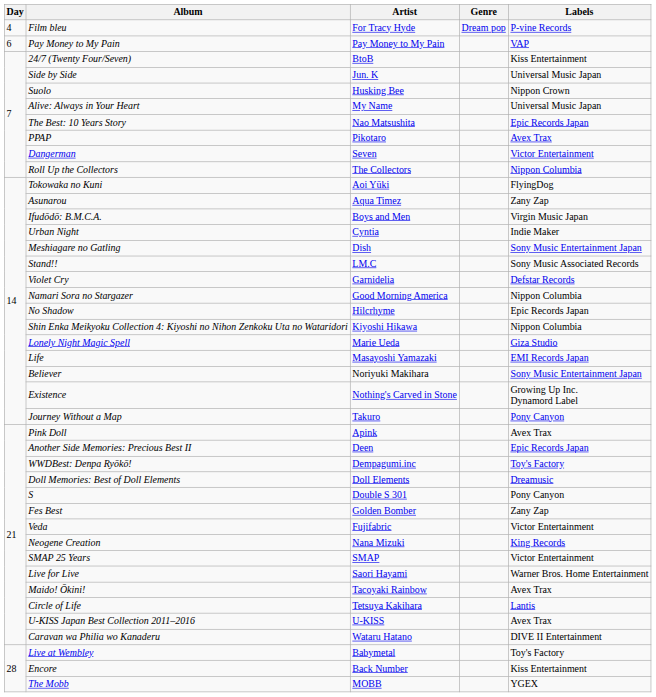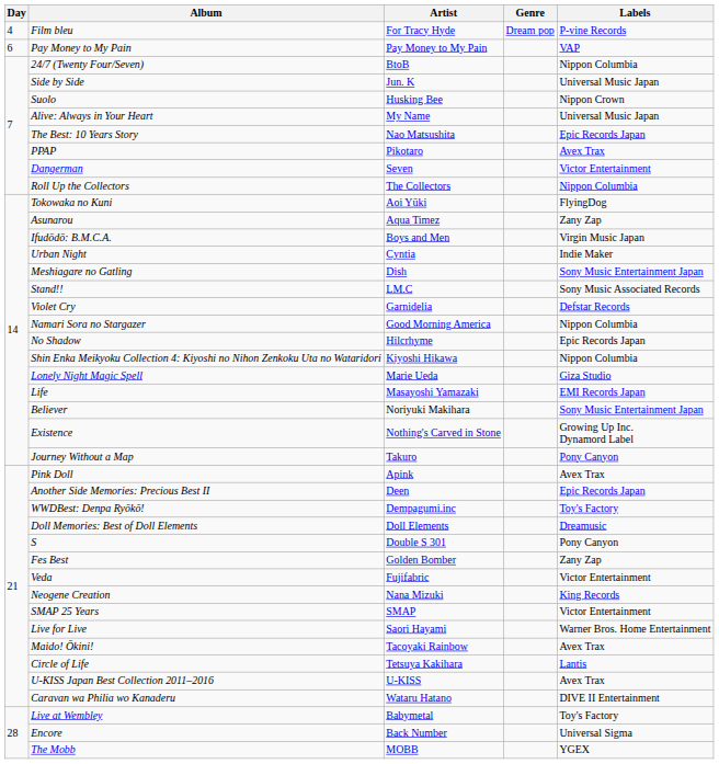 <table class="wikitable">
 <tr>
 <th>Day</th>
 <th>Album</th>
 <th>Artist</th>
 <th>Genre</th>
 <th>Labels</th>
 </tr>
 <tr>
 <td>4</td>
 <td><em>Film bleu</em></td>
 <td><a href='#'>For Tracy Hyde</a></td>
 <td><a href='#'>Dream pop</a></td>
 <td><a href='#'>P-vine Records</a></td>
 </tr>
 <tr>
 <td>6</td>
 <td><em>Pay Money to My Pain</em></td>
 <td><a href='#'>Pay Money to My Pain</a></td>
 <td></td>
 <td><a href='#'>VAP</a></td>
 </tr>
 <tr>
 <td rowspan="8">7</td>
 <td><em>24/7 (Twenty Four/Seven)</em></td>
 <td><a href='#'>BtoB</a></td>
 <td></td>
-<td>Kiss Entertainment</td>
+<td>Nippon Columbia</td>
 </tr>
 <tr>
 <td><em>Side by Side</em></td>
 <td><a href='#'>Jun. K</a></td>
 <td></td>
 <td>Universal Music Japan</td>
 </tr>
 <tr>
 <td><em>Suolo</em></td>
 <td><a href='#'>Husking Bee</a></td>
 <td></td>
 <td>Nippon Crown</td>
 </tr>
 <tr>
 <td><em>Alive: Always in Your Heart</em></td>
 <td><a href='#'>My Name</a></td>
 <td></td>
 <td>Universal Music Japan</td>
 </tr>
 <tr>
 <td><em>The Best: 10 Years Story</em></td>
 <td><a href='#'>Nao Matsushita</a></td>
 <td></td>
 <td><a href='#'>Epic Records Japan</a></td>
 </tr>
 <tr>
 <td><em>PPAP</em></td>
 <td><a href='#'>Pikotaro</a></td>
 <td></td>
 <td><a href='#'>Avex Trax</a></td>
 </tr>
 <tr>
 <td><em><a href='#'>Dangerman</a></em></td>
 <td><a href='#'>Seven</a></td>
 <td></td>
 <td><a href='#'>Victor Entertainment</a></td>
 </tr>
 <tr>
 <td><em>Roll Up the Collectors</em></td>
 <td><a href='#'>The Collectors</a></td>
 <td></td>
 <td><a href='#'>Nippon Columbia</a></td>
 </tr>
 <tr>
 <td rowspan="15">14</td>
 <td><em>Tokowaka no Kuni</em></td>
 <td><a href='#'>Aoi Yūki</a></td>
 <td></td>
 <td>FlyingDog</td>
 </tr>
 <tr>
 <td><em>Asunarou</em></td>
 <td><a href='#'>Aqua Timez</a></td>
 <td></td>
 <td>Zany Zap</td>
 </tr>
 <tr>
 <td><em>Ifudōdō: B.M.C.A.</em></td>
 <td><a href='#'>Boys and Men</a></td>
 <td></td>
 <td>Virgin Music Japan</td>
 </tr>
 <tr>
 <td><em>Urban Night</em></td>
 <td><a href='#'>Cyntia</a></td>
 <td></td>
 <td>Indie Maker</td>
 </tr>
 <tr>
 <td><em>Meshiagare no Gatling</em></td>
 <td><a href='#'>Dish</a></td>
 <td></td>
 <td><a href='#'>Sony Music Entertainment Japan</a></td>
 </tr>
 <tr>
 <td><em>Stand!!</em></td>
 <td><a href='#'>LM.C</a></td>
 <td></td>
 <td>Sony Music Associated Records</td>
 </tr>
 <tr>
 <td><em>Violet Cry</em></td>
 <td><a href='#'>Garnidelia</a></td>
 <td></td>
 <td><a href='#'>Defstar Records</a></td>
 </tr>
 <tr>
 <td><em>Namari Sora no Stargazer</em></td>
 <td><a href='#'>Good Morning America</a></td>
 <td></td>
 <td>Nippon Columbia</td>
 </tr>
 <tr>
 <td><em>No Shadow</em></td>
 <td><a href='#'>Hilcrhyme</a></td>
 <td></td>
 <td>Epic Records Japan</td>
 </tr>
 <tr>
 <td><em>Shin Enka Meikyoku Collection 4: Kiyoshi no Nihon Zenkoku Uta no Wataridori</em></td>
 <td><a href='#'>Kiyoshi Hikawa</a></td>
 <td></td>
 <td>Nippon Columbia</td>
 </tr>
 <tr>
 <td><em><a href='#'>Lonely Night Magic Spell</a></em></td>
 <td><a href='#'>Marie Ueda</a></td>
 <td></td>
 <td><a href='#'>Giza Studio</a></td>
 </tr>
 <tr>
 <td><em>Life</em></td>
 <td><a href='#'>Masayoshi Yamazaki</a></td>
 <td></td>
 <td><a href='#'>EMI Records Japan</a></td>
 </tr>
 <tr>
 <td><em>Believer</em></td>
 <td>Noriyuki Makihara</td>
 <td></td>
 <td><a href='#'>Sony Music Entertainment Japan</a></td>
 </tr>
 <tr>
 <td><em>Existence</em></td>
 <td><a href='#'>Nothing's Carved in Stone</a></td>
 <td></td>
 <td>Growing Up Inc.<br>Dynamord Label</td>
 </tr>
 <tr>
 <td><em>Journey Without a Map</em></td>
 <td><a href='#'>Takuro</a></td>
 <td></td>
 <td><a href='#'>Pony Canyon</a></td>
 </tr>
 <tr>
 <td rowspan="14">21</td>
 <td><em>Pink Doll</em></td>
 <td><a href='#'>Apink</a></td>
 <td></td>
 <td>Avex Trax</td>
 </tr>
 <tr>
 <td><em>Another Side Memories: Precious Best II</em></td>
 <td><a href='#'>Deen</a></td>
 <td></td>
 <td><a href='#'>Epic Records Japan</a></td>
 </tr>
 <tr>
 <td><em>WWDBest: Denpa Ryōkō!</em></td>
 <td><a href='#'>Dempagumi.inc</a></td>
 <td></td>
 <td><a href='#'>Toy's Factory</a></td>
 </tr>
 <tr>
 <td><em>Doll Memories: Best of Doll Elements</em></td>
 <td><a href='#'>Doll Elements</a></td>
 <td></td>
 <td><a href='#'>Dreamusic</a></td>
 </tr>
 <tr>
 <td><em>S</em></td>
 <td><a href='#'>Double S 301</a></td>
 <td></td>
 <td>Pony Canyon</td>
 </tr>
 <tr>
 <td><em>Fes Best</em></td>
 <td><a href='#'>Golden Bomber</a></td>
 <td></td>
 <td>Zany Zap</td>
 </tr>
 <tr>
 <td><em>Veda</em></td>
 <td><a href='#'>Fujifabric</a></td>
 <td></td>
 <td>Victor Entertainment</td>
 </tr>
 <tr>
 <td><em>Neogene Creation</em></td>
 <td><a href='#'>Nana Mizuki</a></td>
 <td></td>
 <td><a href='#'>King Records</a></td>
 </tr>
 <tr>
 <td><em>SMAP 25 Years</em></td>
 <td><a href='#'>SMAP</a></td>
 <td></td>
 <td>Victor Entertainment</td>
 </tr>
 <tr>
 <td><em>Live for Live</em></td>
 <td><a href='#'>Saori Hayami</a></td>
 <td></td>
 <td>Warner Bros. Home Entertainment</td>
 </tr>
 <tr>
 <td><em>Maido! Ōkini!</em></td>
 <td><a href='#'>Tacoyaki Rainbow</a></td>
 <td></td>
 <td>Avex Trax</td>
 </tr>
 <tr>
 <td><em>Circle of Life</em></td>
 <td><a href='#'>Tetsuya Kakihara</a></td>
 <td></td>
 <td><a href='#'>Lantis</a></td>
 </tr>
 <tr>
 <td><em>U-KISS Japan Best Collection 2011–2016</em></td>
 <td><a href='#'>U-KISS</a></td>
 <td></td>
 <td>Avex Trax</td>
 </tr>
 <tr>
 <td><em>Caravan wa Philia wo Kanaderu</em></td>
 <td><a href='#'>Wataru Hatano</a></td>
 <td></td>
 <td>DIVE II Entertainment</td>
 </tr>
 <tr>
 <td rowspan="3">28</td>
 <td><em><a href='#'>Live at Wembley</a></em></td>
 <td><a href='#'>Babymetal</a></td>
 <td></td>
 <td>Toy's Factory</td>
 </tr>
 <tr>
 <td><em>Encore</em></td>
 <td><a href='#'>Back Number</a></td>
 <td></td>
-<td>Kiss Entertainment</td>
+<td>Universal Sigma</td>
 </tr>
 <tr>
 <td><em><a href='#'>The Mobb</a></em></td>
 <td><a href='#'>MOBB</a></td>
 <td></td>
 <td>YGEX</td>
 </tr>
 </table>
